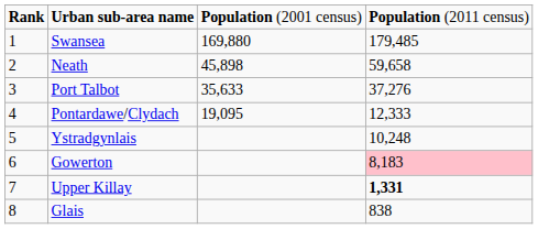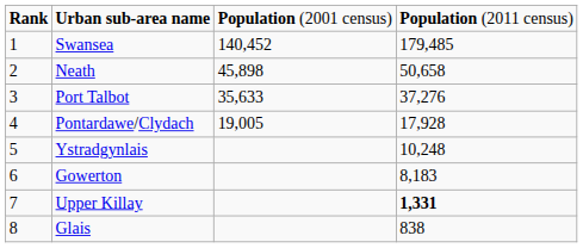 <table class="wikitable">
 <tr>
 <td><strong>Rank</strong></td>
 <td><strong>Urban sub-area name</strong></td>
 <td><strong>Population</strong> (2001 census)</td>
 <td><strong>Population</strong> (2011 census)</td>
 </tr>
 <tr>
 <td>1</td>
 <td><a href='#'>Swansea</a></td>
-<td>169,880</td>
+<td>140,452</td>
 <td>179,485</td>
 </tr>
 <tr>
 <td>2</td>
 <td><a href='#'>Neath</a></td>
 <td>45,898</td>
-<td>59,658</td>
+<td>50,658</td>
 </tr>
 <tr>
 <td>3</td>
 <td><a href='#'>Port Talbot</a></td>
 <td>35,633</td>
 <td>37,276</td>
 </tr>
 <tr>
 <td>4</td>
 <td><a href='#'>Pontardawe</a>/<a href='#'>Clydach</a></td>
-<td>19,095</td>
-<td>12,333</td>
+<td>19,005</td>
+<td>17,928</td>
 </tr>
 <tr>
 <td>5</td>
 <td><a href='#'>Ystradgynlais</a></td>
 <td></td>
 <td>10,248</td>
 </tr>
 <tr>
 <td>6</td>
 <td><a href='#'>Gowerton</a></td>
 <td></td>
-<td style="background: pink;">8,183</td>
+<td>8,183</td>
 </tr>
 <tr>
 <td>7</td>
 <td><a href='#'>Upper Killay</a></td>
 <td></td>
 <td><strong>1,331</strong></td>
 </tr>
 <tr>
 <td>8</td>
 <td><a href='#'>Glais</a></td>
 <td></td>
 <td>838</td>
 </tr>
 </table>
